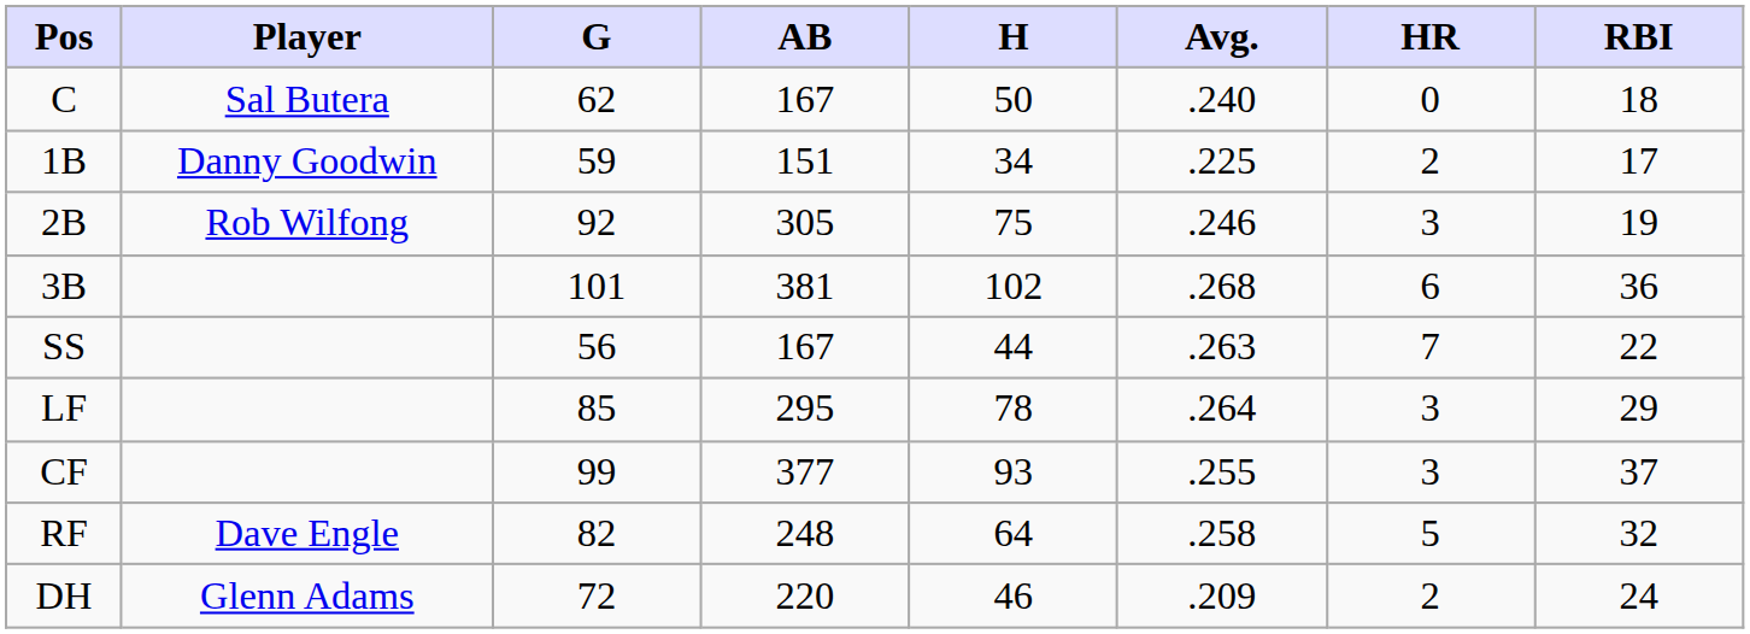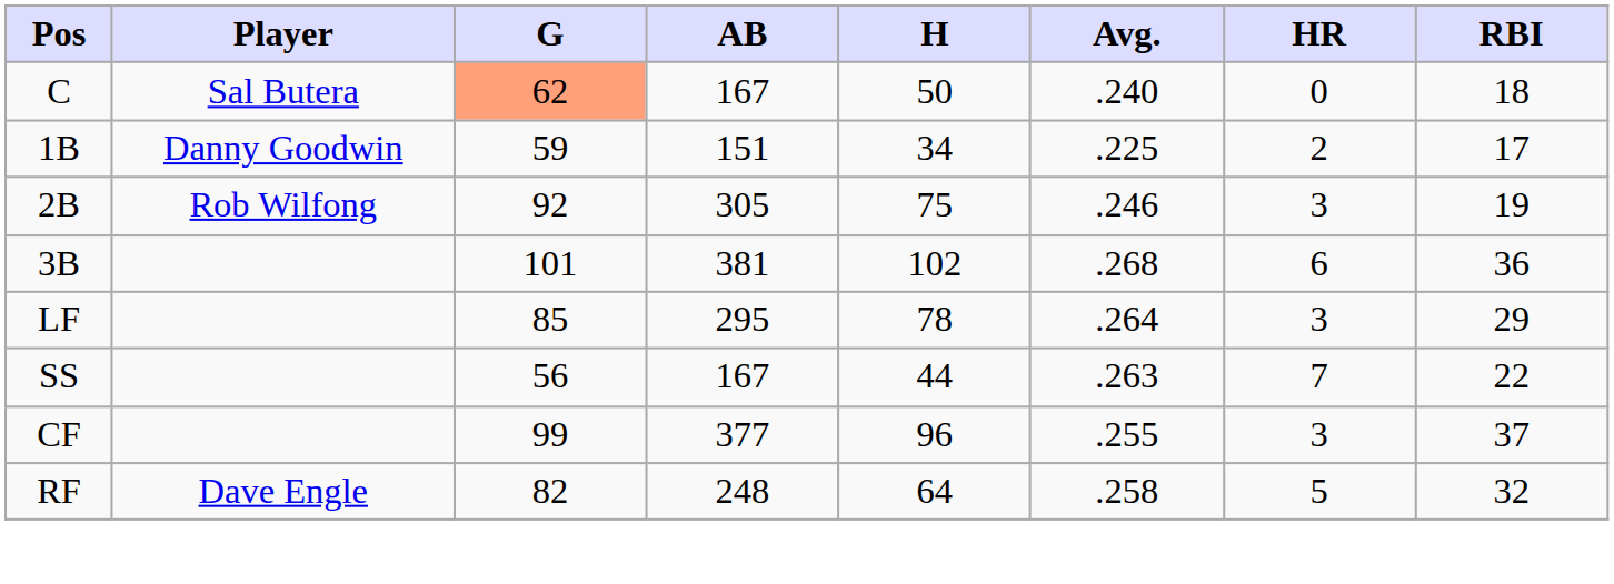 <table class="wikitable sortable">
 <tr>
 <th style="background:#ddf; width:5%;">Pos</th>
 <th style="background:#ddf; width:16%;">Player</th>
 <th style="background:#ddf; width:9%;">G</th>
 <th style="background:#ddf; width:9%;">AB</th>
 <th style="background:#ddf; width:9%;">H</th>
 <th style="background:#ddf; width:9%;">Avg.</th>
 <th style="background:#ddf; width:9%;">HR</th>
 <th style="background:#ddf; width:9%;">RBI</th>
 </tr>
 <tr style="text-align:center;">
 <td>C</td>
 <td><a href='#'>Sal Butera</a></td>
-<td>62</td>
+<td style="background: lightsalmon;">62</td>
 <td>167</td>
 <td>50</td>
 <td>.240</td>
 <td>0</td>
 <td>18</td>
 </tr>
 <tr align=center>
 <td>1B</td>
 <td><a href='#'>Danny Goodwin</a></td>
 <td>59</td>
 <td>151</td>
 <td>34</td>
 <td>.225</td>
 <td>2</td>
 <td>17</td>
 </tr>
 <tr align=center>
 <td>2B</td>
 <td><a href='#'>Rob Wilfong</a></td>
 <td>92</td>
 <td>305</td>
 <td>75</td>
 <td>.246</td>
 <td>3</td>
 <td>19</td>
 </tr>
 <tr align=center>
 <td>3B</td>
 <td></td>
 <td>101</td>
 <td>381</td>
 <td>102</td>
 <td>.268</td>
 <td>6</td>
 <td>36</td>
 </tr>
 <tr style="text-align:center;">
+<td>LF</td>
+<td></td>
+<td>85</td>
+<td>295</td>
+<td>78</td>
+<td>.264</td>
+<td>3</td>
+<td>29</td>
+</tr>
+<tr style="text-align:center;">
 <td>SS</td>
 <td></td>
 <td>56</td>
 <td>167</td>
 <td>44</td>
 <td>.263</td>
 <td>7</td>
 <td>22</td>
 </tr>
 <tr style="text-align:center;">
-<td>LF</td>
-<td></td>
-<td>85</td>
-<td>295</td>
-<td>78</td>
-<td>.264</td>
-<td>3</td>
-<td>29</td>
-</tr>
-<tr style="text-align:center;">
 <td>CF</td>
 <td></td>
 <td>99</td>
 <td>377</td>
-<td>93</td>
+<td>96</td>
 <td>.255</td>
 <td>3</td>
 <td>37</td>
 </tr>
 <tr align=center>
 <td>RF</td>
 <td><a href='#'>Dave Engle</a></td>
 <td>82</td>
 <td>248</td>
 <td>64</td>
 <td>.258</td>
 <td>5</td>
 <td>32</td>
 </tr>
-<tr align=center>
-<td>DH</td>
-<td><a href='#'>Glenn Adams</a></td>
-<td>72</td>
-<td>220</td>
-<td>46</td>
-<td>.209</td>
-<td>2</td>
-<td>24</td>
-</tr>
 </table>
